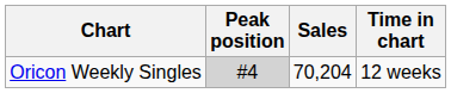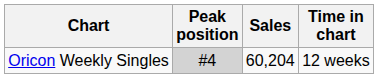 <table class="wikitable">
 <tr>
 <th align="left">Chart</th>
 <th align="center">Peak<br>position</th>
 <th align="center">Sales</th>
 <th align="center">Time in<br>chart</th>
 </tr>
 <tr>
 <td align="left"><a href='#'>Oricon</a> Weekly Singles</td>
 <td align="center" style="background: lightgrey;">#4</td>
-<td align="">70,204</td>
+<td align="">60,204</td>
 <td align="">12 weeks</td>
 </tr>
 </table>
